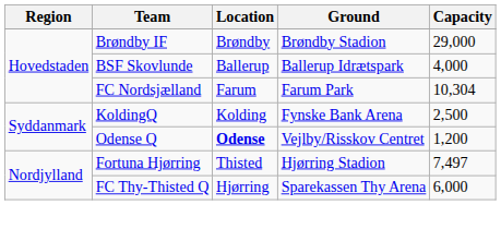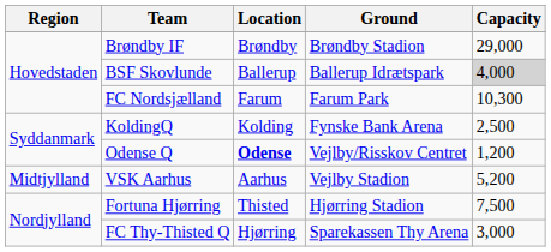 <table class="wikitable" style="text-align: left;">
 <tr>
 <th>Region</th>
 <th>Team</th>
 <th>Location</th>
 <th>Ground</th>
 <th data-sort-type="number">Capacity</th>
 </tr>
 <tr>
 </tr>
 <tr>
 <td rowspan=3><a href='#'>Hovedstaden</a></td>
 <td><a href='#'>Brøndby IF</a></td>
 <td><a href='#'>Brøndby</a></td>
 <td><a href='#'>Brøndby Stadion</a></td>
 <td>29,000</td>
 </tr>
 <tr>
 <td><a href='#'>BSF Skovlunde</a></td>
 <td><a href='#'>Ballerup</a></td>
 <td><a href='#'>Ballerup Idrætspark</a></td>
-<td>4,000</td>
+<td style="background: lightgrey;">4,000</td>
 </tr>
 <tr>
 <td><a href='#'>FC Nordsjælland</a></td>
 <td><a href='#'>Farum</a></td>
 <td><a href='#'>Farum Park</a></td>
-<td>10,304</td>
+<td>10,300</td>
 </tr>
 <tr>
 <td rowspan=2><a href='#'>Syddanmark</a></td>
 <td><a href='#'>KoldingQ</a></td>
 <td><a href='#'>Kolding</a></td>
 <td><a href='#'>Fynske Bank Arena</a></td>
 <td>2,500</td>
 </tr>
 <tr>
 <td><a href='#'>Odense Q</a></td>
 <td><strong><a href='#'>Odense</a></strong></td>
 <td><a href='#'>Vejlby/Risskov Centret</a></td>
 <td>1,200</td>
 </tr>
 <tr>
+<td><a href='#'>Midtjylland</a></td>
+<td><a href='#'>VSK Aarhus</a></td>
+<td><a href='#'>Aarhus</a></td>
+<td><a href='#'>Vejlby Stadion</a></td>
+<td>5,200</td>
+</tr>
+<tr>
 <td rowspan=2><a href='#'>Nordjylland</a></td>
 <td><a href='#'>Fortuna Hjørring</a></td>
 <td><a href='#'>Thisted</a></td>
 <td><a href='#'>Hjørring Stadion</a></td>
-<td>7,497</td>
+<td>7,500</td>
 </tr>
 <tr>
 <td><a href='#'>FC Thy-Thisted Q</a></td>
 <td><a href='#'>Hjørring</a></td>
 <td><a href='#'>Sparekassen Thy Arena</a></td>
-<td>6,000</td>
+<td>3,000</td>
 </tr>
 </table>
